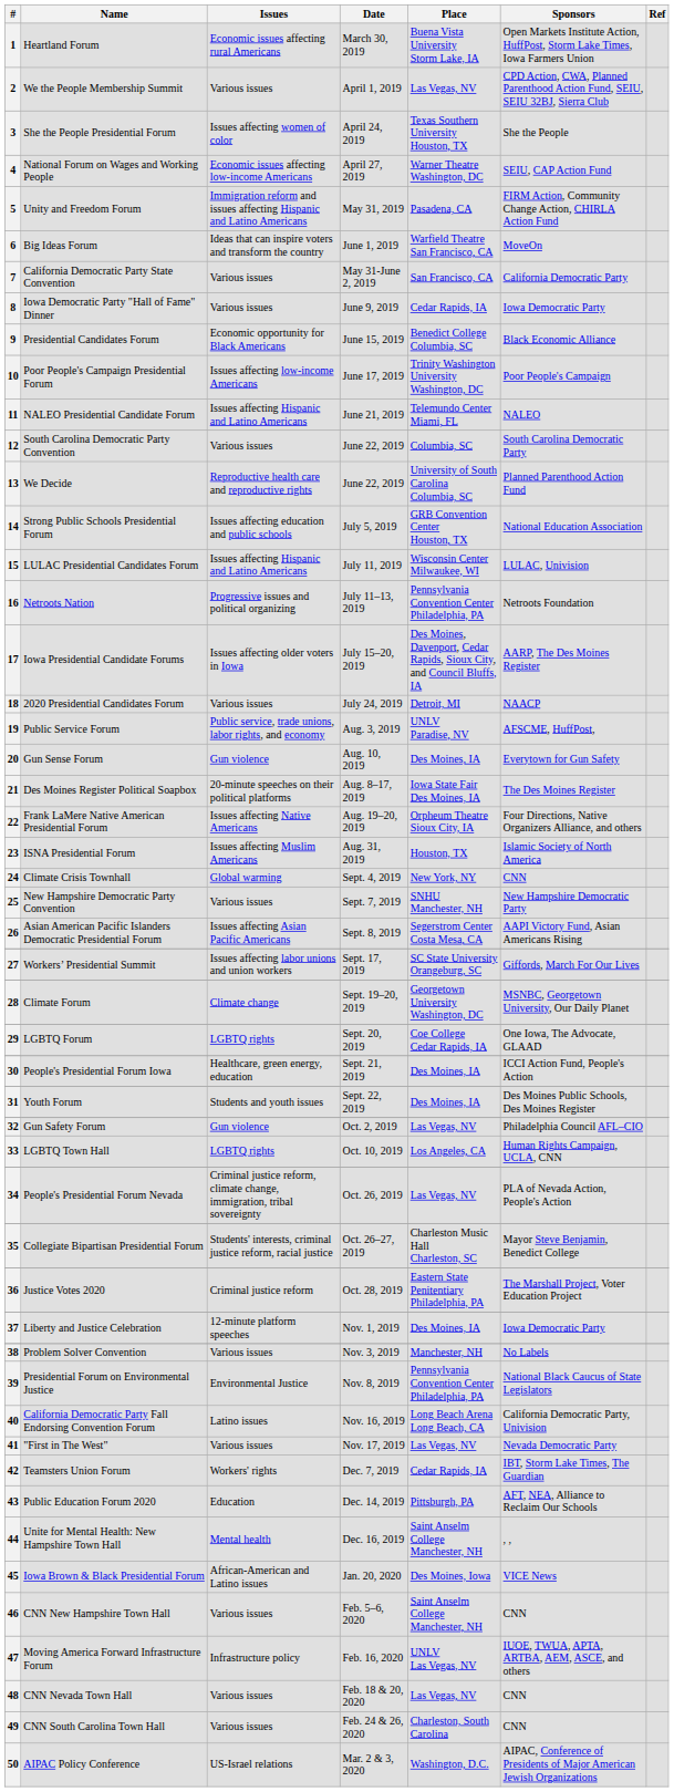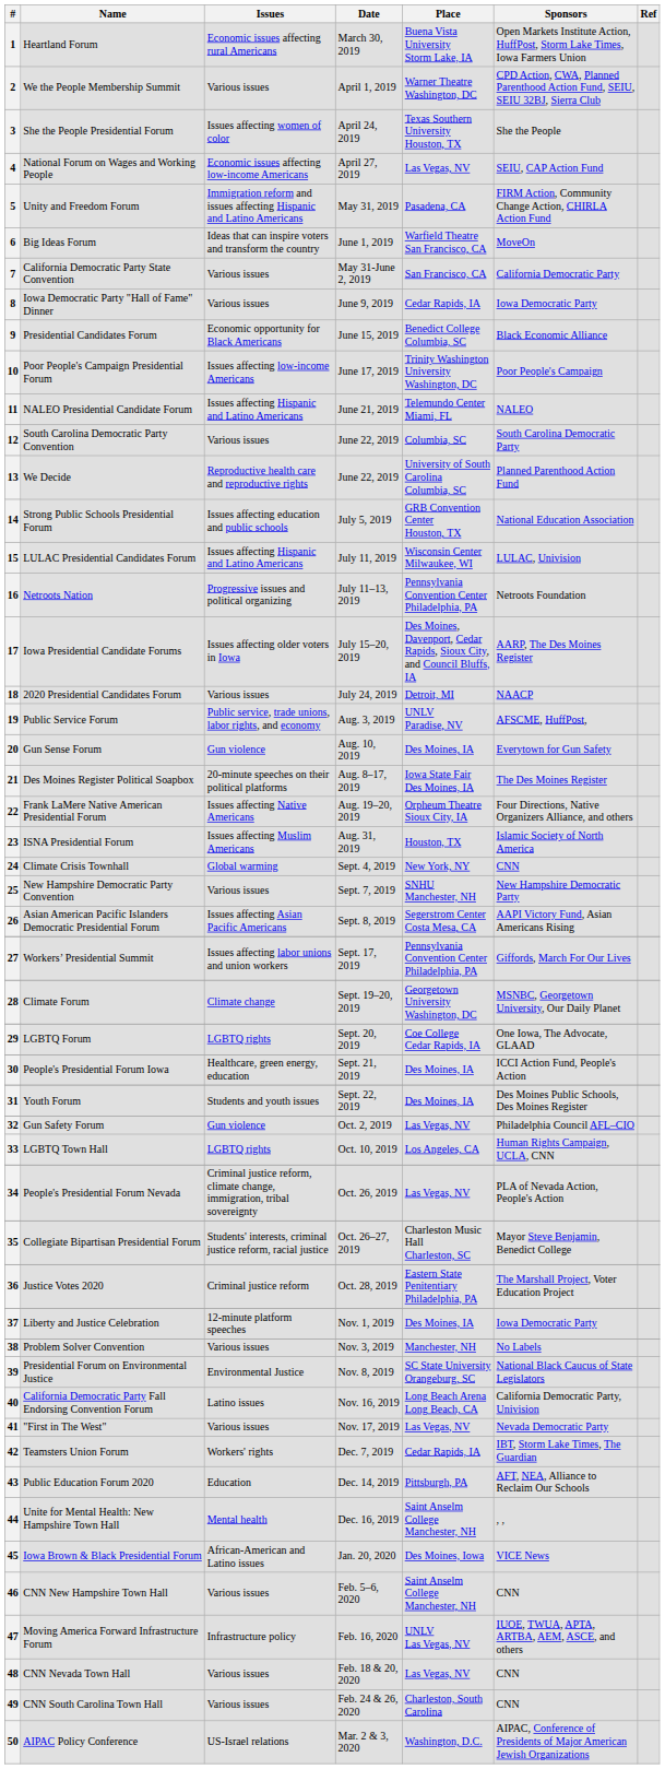 <table class="wikitable" style="font-size:90%">
 <tr>
 <th>#</th>
 <th>Name</th>
 <th width=20%>Issues</th>
 <th>Date</th>
 <th width=14%>Place</th>
 <th width=22%>Sponsors</th>
 <th>Ref</th>
 </tr>
 <tr style="background:#e0e0e0;">
 <th>1</th>
 <td>Heartland Forum</td>
 <td><a href='#'>Economic issues</a> affecting <a href='#'>rural Americans</a></td>
 <td>March 30, 2019</td>
 <td><a href='#'>Buena Vista University</a> <br> <a href='#'>Storm Lake, IA</a></td>
 <td>Open Markets Institute Action, <a href='#'>HuffPost</a>, <a href='#'>Storm Lake Times</a>, Iowa Farmers Union</td>
 <td></td>
 </tr>
 <tr style="background:#e0e0e0;">
 <th>2</th>
 <td>We the People Membership Summit</td>
 <td>Various issues</td>
 <td>April 1, 2019</td>
-<td><a href='#'>Las Vegas, NV</a></td>
+<td><a href='#'>Warner Theatre</a> <br> <a href='#'>Washington, DC</a></td>
 <td><a href='#'>CPD Action</a>, <a href='#'>CWA</a>, <a href='#'>Planned Parenthood Action Fund</a>, <a href='#'>SEIU</a>, <a href='#'>SEIU 32BJ</a>, <a href='#'>Sierra Club</a></td>
 <td></td>
 </tr>
 <tr style="background:#e0e0e0;">
 <th>3</th>
 <td>She the People Presidential Forum</td>
 <td>Issues affecting <a href='#'>women of color</a></td>
 <td>April 24, 2019</td>
 <td><a href='#'>Texas Southern University</a> <br> <a href='#'>Houston, TX</a></td>
 <td>She the People</td>
 <td></td>
 </tr>
 <tr style="background:#e0e0e0;">
 <th>4</th>
 <td>National Forum on Wages and Working People</td>
 <td><a href='#'>Economic issues</a> affecting <a href='#'>low-income Americans</a></td>
 <td>April 27, 2019</td>
-<td><a href='#'>Warner Theatre</a> <br> <a href='#'>Washington, DC</a></td>
+<td><a href='#'>Las Vegas, NV</a></td>
 <td><a href='#'>SEIU</a>, <a href='#'>CAP Action Fund</a></td>
 <td></td>
 </tr>
 <tr style="background:#e0e0e0;">
 <th>5</th>
 <td>Unity and Freedom Forum</td>
 <td><a href='#'>Immigration reform</a> and issues affecting <a href='#'>Hispanic and Latino Americans</a></td>
 <td>May 31, 2019</td>
 <td><a href='#'>Pasadena, CA</a></td>
 <td><a href='#'>FIRM Action</a>, Community Change Action, <a href='#'>CHIRLA Action Fund</a></td>
 <td></td>
 </tr>
 <tr style="background:#e0e0e0;">
 <th>6</th>
 <td>Big Ideas Forum</td>
 <td>Ideas that can inspire voters and transform the country</td>
 <td>June 1, 2019</td>
 <td><a href='#'>Warfield Theatre</a> <br> <a href='#'>San Francisco, CA</a></td>
 <td><a href='#'>MoveOn</a></td>
 <td></td>
 </tr>
 <tr style="background:#e0e0e0;">
 <th>7</th>
 <td>California Democratic Party State Convention</td>
 <td>Various issues</td>
 <td>May 31-June 2, 2019</td>
 <td><a href='#'>San Francisco, CA</a></td>
 <td><a href='#'>California Democratic Party</a></td>
 <td></td>
 </tr>
 <tr style="background:#e0e0e0;">
 <th>8</th>
 <td>Iowa Democratic Party "Hall of Fame" Dinner</td>
 <td>Various issues</td>
 <td>June 9, 2019</td>
 <td><a href='#'>Cedar Rapids, IA</a></td>
 <td><a href='#'>Iowa Democratic Party</a></td>
 <td></td>
 </tr>
 <tr style="background:#e0e0e0;">
 <th>9</th>
 <td>Presidential Candidates Forum</td>
 <td>Economic opportunity for <a href='#'>Black Americans</a></td>
 <td>June 15, 2019</td>
 <td><a href='#'>Benedict College</a> <br> <a href='#'>Columbia, SC</a></td>
 <td><a href='#'>Black Economic Alliance</a></td>
 <td></td>
 </tr>
 <tr style="background:#e0e0e0;">
 <th>10</th>
 <td>Poor People's Campaign Presidential Forum</td>
 <td>Issues affecting <a href='#'>low-income Americans</a></td>
 <td>June 17, 2019</td>
 <td><a href='#'>Trinity Washington University</a> <br> <a href='#'>Washington, DC</a></td>
 <td><a href='#'>Poor People's Campaign</a></td>
 <td></td>
 </tr>
 <tr style="background:#e0e0e0;">
 <th>11</th>
 <td>NALEO Presidential Candidate Forum</td>
 <td>Issues affecting <a href='#'>Hispanic and Latino Americans</a></td>
 <td>June 21, 2019</td>
 <td><a href='#'>Telemundo Center</a> <br> <a href='#'>Miami, FL</a></td>
 <td><a href='#'>NALEO</a></td>
 <td></td>
 </tr>
 <tr style="background:#e0e0e0;">
 <th>12</th>
 <td>South Carolina Democratic Party Convention</td>
 <td>Various issues</td>
 <td>June 22, 2019</td>
 <td><a href='#'>Columbia, SC</a></td>
 <td><a href='#'>South Carolina Democratic Party</a></td>
 <td></td>
 </tr>
 <tr style="background:#e0e0e0;">
 <th>13</th>
 <td>We Decide</td>
 <td><a href='#'>Reproductive health care</a> and <a href='#'>reproductive rights</a></td>
 <td>June 22, 2019</td>
 <td><a href='#'>University of South Carolina</a> <br> <a href='#'>Columbia, SC</a></td>
 <td><a href='#'>Planned Parenthood Action Fund</a></td>
 <td></td>
 </tr>
 <tr style="background:#e0e0e0;">
 <th>14</th>
 <td>Strong Public Schools Presidential Forum</td>
 <td>Issues affecting education and <a href='#'>public schools</a></td>
 <td>July 5, 2019</td>
 <td><a href='#'>GRB Convention Center</a> <br> <a href='#'>Houston, TX</a></td>
 <td><a href='#'>National Education Association</a></td>
 <td></td>
 </tr>
 <tr style="background:#e0e0e0;">
 <th>15</th>
 <td>LULAC Presidential Candidates Forum</td>
 <td>Issues affecting <a href='#'>Hispanic and Latino Americans</a></td>
 <td>July 11, 2019</td>
 <td><a href='#'>Wisconsin Center</a> <br> <a href='#'>Milwaukee, WI</a></td>
 <td><a href='#'>LULAC</a>, <a href='#'>Univision</a></td>
 <td></td>
 </tr>
 <tr style="background:#e0e0e0;">
 <th>16</th>
 <td><a href='#'>Netroots Nation</a></td>
 <td><a href='#'>Progressive</a> issues and political organizing</td>
 <td>July 11–13, 2019</td>
 <td><a href='#'>Pennsylvania Convention Center</a> <br> <a href='#'>Philadelphia, PA</a></td>
 <td>Netroots Foundation</td>
 <td></td>
 </tr>
 <tr style="background:#e0e0e0;">
 <th>17</th>
 <td>Iowa Presidential Candidate Forums</td>
 <td>Issues affecting older voters in <a href='#'>Iowa</a></td>
 <td>July 15–20, 2019</td>
 <td><a href='#'>Des Moines</a>, <a href='#'>Davenport</a>, <a href='#'>Cedar Rapids</a>, <a href='#'>Sioux City</a>, and <a href='#'>Council Bluffs, IA</a></td>
 <td><a href='#'>AARP</a>, <a href='#'>The Des Moines Register</a></td>
 <td></td>
 </tr>
 <tr style="background:#e0e0e0;">
 <th>18</th>
 <td>2020 Presidential Candidates Forum</td>
 <td>Various issues</td>
 <td>July 24, 2019</td>
 <td><a href='#'>Detroit, MI</a></td>
 <td><a href='#'>NAACP</a></td>
 <td></td>
 </tr>
 <tr style="background:#e0e0e0;">
 <th>19</th>
 <td>Public Service Forum</td>
 <td><a href='#'>Public service</a>, <a href='#'>trade unions</a>, <a href='#'>labor rights</a>, and <a href='#'>economy</a></td>
 <td>Aug. 3, 2019</td>
 <td><a href='#'>UNLV</a> <br> <a href='#'>Paradise, NV</a></td>
 <td><a href='#'>AFSCME</a>, <a href='#'>HuffPost</a>, </td>
 <td></td>
 </tr>
 <tr style="background:#e0e0e0;">
 <th>20</th>
 <td>Gun Sense Forum</td>
 <td><a href='#'>Gun violence</a></td>
 <td>Aug. 10, 2019</td>
 <td><a href='#'>Des Moines, IA</a></td>
 <td><a href='#'>Everytown for Gun Safety</a></td>
 <td></td>
 </tr>
 <tr style="background:#e0e0e0;">
 <th>21</th>
 <td>Des Moines Register Political Soapbox</td>
 <td>20-minute speeches on their political platforms</td>
 <td>Aug. 8–17, 2019</td>
 <td><a href='#'>Iowa State Fair</a> <br> <a href='#'>Des Moines, IA</a></td>
 <td><a href='#'>The Des Moines Register</a></td>
 <td></td>
 </tr>
 <tr style="background:#e0e0e0;">
 <th>22</th>
 <td>Frank LaMere Native American Presidential Forum</td>
 <td>Issues affecting <a href='#'>Native Americans</a></td>
 <td>Aug. 19–20, 2019</td>
 <td><a href='#'>Orpheum Theatre</a> <br> <a href='#'>Sioux City, IA</a></td>
 <td>Four Directions, Native Organizers Alliance, and others</td>
 <td></td>
 </tr>
 <tr style="background:#e0e0e0;">
 <th>23</th>
 <td>ISNA Presidential Forum</td>
 <td>Issues affecting <a href='#'>Muslim Americans</a></td>
 <td>Aug. 31, 2019</td>
 <td><a href='#'>Houston, TX</a></td>
 <td><a href='#'>Islamic Society of North America</a></td>
 <td></td>
 </tr>
 <tr style="background:#e0e0e0;">
 <th>24</th>
 <td>Climate Crisis Townhall</td>
 <td><a href='#'>Global warming</a></td>
 <td>Sept. 4, 2019</td>
 <td><a href='#'>New York, NY</a></td>
 <td><a href='#'>CNN</a></td>
 <td></td>
 </tr>
 <tr style="background:#e0e0e0;">
 <th>25</th>
 <td>New Hampshire Democratic Party Convention</td>
 <td>Various issues</td>
 <td>Sept. 7, 2019</td>
 <td><a href='#'>SNHU</a> <br> <a href='#'>Manchester, NH</a></td>
 <td><a href='#'>New Hampshire Democratic Party</a></td>
 <td></td>
 </tr>
 <tr style="background:#e0e0e0;">
 <th>26</th>
 <td>Asian American Pacific Islanders Democratic Presidential Forum</td>
 <td>Issues affecting <a href='#'>Asian Pacific Americans</a></td>
 <td>Sept. 8, 2019</td>
 <td><a href='#'>Segerstrom Center</a> <br> <a href='#'>Costa Mesa, CA</a></td>
 <td><a href='#'>AAPI Victory Fund</a>, Asian Americans Rising</td>
 <td></td>
 </tr>
 <tr>
 </tr>
 <tr style="background:#e0e0e0;">
 <th>27</th>
 <td>Workers’ Presidential Summit</td>
 <td>Issues affecting <a href='#'>labor unions</a> and union workers</td>
 <td>Sept. 17, 2019</td>
-<td><a href='#'>SC State University</a> <br> <a href='#'>Orangeburg, SC</a></td>
+<td><a href='#'>Pennsylvania Convention Center</a> <br> <a href='#'>Philadelphia, PA</a></td>
 <td><a href='#'>Giffords</a>, <a href='#'>March For Our Lives</a></td>
 <td></td>
 </tr>
 <tr>
 </tr>
 <tr style="background:#e0e0e0;">
 <th>28</th>
 <td>Climate Forum</td>
 <td><a href='#'>Climate change</a></td>
 <td>Sept. 19–20, 2019</td>
 <td><a href='#'>Georgetown University</a> <br> <a href='#'>Washington, DC</a></td>
 <td><a href='#'>MSNBC</a>, <a href='#'>Georgetown University</a>, Our Daily Planet</td>
 <td></td>
 </tr>
 <tr>
 </tr>
 <tr style="background:#e0e0e0;">
 <th>29</th>
 <td>LGBTQ Forum</td>
 <td><a href='#'>LGBTQ rights</a></td>
 <td>Sept. 20, 2019</td>
 <td><a href='#'>Coe College</a> <br> <a href='#'>Cedar Rapids, IA</a></td>
 <td>One Iowa, The Advocate, GLAAD</td>
 <td></td>
 </tr>
 <tr>
 </tr>
 <tr style="background:#e0e0e0;">
 <th>30</th>
 <td>People's Presidential Forum Iowa</td>
 <td>Healthcare, green energy, education</td>
 <td>Sept. 21, 2019</td>
 <td><a href='#'>Des Moines, IA</a></td>
 <td>ICCI Action Fund, People's Action</td>
 <td></td>
 </tr>
 <tr>
 </tr>
 <tr style="background:#e0e0e0;">
 <th>31</th>
 <td>Youth Forum</td>
 <td>Students and youth issues</td>
 <td>Sept. 22, 2019</td>
 <td><a href='#'>Des Moines, IA</a></td>
 <td>Des Moines Public Schools, Des Moines Register</td>
 <td></td>
 </tr>
 <tr>
 </tr>
 <tr style="background:#e0e0e0;">
 <th>32</th>
 <td>Gun Safety Forum</td>
 <td><a href='#'>Gun violence</a></td>
 <td>Oct. 2, 2019</td>
 <td><a href='#'>Las Vegas, NV</a></td>
 <td>Philadelphia Council <a href='#'>AFL–CIO</a></td>
 <td></td>
 </tr>
 <tr style="background:#e0e0e0;">
 <th>33</th>
 <td>LGBTQ Town Hall</td>
 <td><a href='#'>LGBTQ rights</a></td>
 <td>Oct. 10, 2019</td>
 <td><a href='#'>Los Angeles, CA</a></td>
 <td><a href='#'>Human Rights Campaign</a>, <a href='#'>UCLA</a>, CNN</td>
 <td></td>
 </tr>
 <tr>
 </tr>
 <tr style="background:#e0e0e0;">
 <th>34</th>
 <td>People's Presidential Forum Nevada</td>
 <td>Criminal justice reform, climate change, immigration, tribal sovereignty</td>
 <td>Oct. 26, 2019</td>
 <td><a href='#'>Las Vegas, NV</a></td>
 <td>PLA of Nevada Action, People's Action</td>
 <td></td>
 </tr>
 <tr>
 </tr>
 <tr style="background:#e0e0e0;">
 <th>35</th>
 <td>Collegiate Bipartisan Presidential Forum</td>
 <td>Students' interests, criminal justice reform, racial justice</td>
 <td>Oct. 26–27, 2019</td>
 <td>Charleston Music Hall <br> <a href='#'>Charleston, SC</a></td>
 <td>Mayor <a href='#'>Steve Benjamin</a>, Benedict College</td>
 <td></td>
 </tr>
 <tr>
 </tr>
 <tr style="background:#e0e0e0;">
 <th>36</th>
 <td>Justice Votes 2020</td>
 <td>Criminal justice reform</td>
 <td>Oct. 28, 2019</td>
 <td><a href='#'>Eastern State Penitentiary</a> <br> <a href='#'>Philadelphia, PA</a></td>
 <td><a href='#'>The Marshall Project</a>, Voter Education Project</td>
 <td></td>
 </tr>
 <tr>
 </tr>
 <tr style="background:#e0e0e0;">
 <th>37</th>
 <td>Liberty and Justice Celebration</td>
 <td>12-minute platform speeches</td>
 <td>Nov. 1, 2019</td>
 <td><a href='#'>Des Moines, IA</a></td>
 <td><a href='#'>Iowa Democratic Party</a></td>
 <td></td>
 </tr>
 <tr>
 </tr>
 <tr style="background:#e0e0e0;">
 <th>38</th>
 <td>Problem Solver Convention</td>
 <td>Various issues</td>
 <td>Nov. 3, 2019</td>
 <td><a href='#'>Manchester, NH</a></td>
 <td><a href='#'>No Labels</a></td>
 <td></td>
 </tr>
 <tr style="background:#e0e0e0;">
 <th>39</th>
 <td>Presidential Forum on Environmental Justice</td>
 <td>Environmental Justice</td>
 <td>Nov. 8, 2019</td>
-<td><a href='#'>Pennsylvania Convention Center</a> <br> <a href='#'>Philadelphia, PA</a></td>
+<td><a href='#'>SC State University</a> <br> <a href='#'>Orangeburg, SC</a></td>
 <td><a href='#'>National Black Caucus of State Legislators</a></td>
 <td></td>
 </tr>
 <tr style="background:#e0e0e0;">
 <th>40</th>
 <td><a href='#'>California Democratic Party</a> Fall Endorsing Convention Forum</td>
 <td>Latino issues</td>
 <td>Nov. 16, 2019</td>
 <td><a href='#'>Long Beach Arena</a> <br> <a href='#'>Long Beach, CA</a></td>
 <td>California Democratic Party, <a href='#'>Univision</a></td>
 <td></td>
 </tr>
 <tr style="background:#e0e0e0;">
 <th>41</th>
 <td>"First in The West"</td>
 <td>Various issues</td>
 <td>Nov. 17, 2019</td>
 <td><a href='#'>Las Vegas, NV</a></td>
 <td><a href='#'>Nevada Democratic Party</a></td>
 <td></td>
 </tr>
 <tr style="background:#e0e0e0;">
 <th>42</th>
 <td>Teamsters Union Forum</td>
 <td>Workers' rights</td>
 <td>Dec. 7, 2019</td>
 <td><a href='#'>Cedar Rapids, IA</a></td>
 <td><a href='#'>IBT</a>, <a href='#'>Storm Lake Times</a>, <a href='#'>The Guardian</a></td>
 <td></td>
 </tr>
 <tr style="background:#e0e0e0;">
 <th>43</th>
 <td>Public Education Forum 2020</td>
 <td>Education</td>
 <td>Dec. 14, 2019</td>
 <td><a href='#'>Pittsburgh, PA</a></td>
 <td><a href='#'>AFT</a>, <a href='#'>NEA</a>, Alliance to Reclaim Our Schools</td>
 <td></td>
 </tr>
 <tr style="background:#e0e0e0;">
 <th>44</th>
 <td>Unite for Mental Health: New Hampshire Town Hall</td>
 <td><a href='#'>Mental health</a></td>
 <td>Dec. 16, 2019</td>
 <td><a href='#'>Saint Anselm College</a> <br> <a href='#'>Manchester, NH</a></td>
 <td>, , </td>
 <td></td>
 </tr>
 <tr style="background:#e0e0e0;">
 <th>45</th>
 <td><a href='#'>Iowa Brown & Black Presidential Forum</a></td>
 <td>African-American and Latino issues</td>
 <td>Jan. 20, 2020</td>
 <td><a href='#'>Des Moines, Iowa</a></td>
 <td><a href='#'>VICE News</a></td>
 <td></td>
 </tr>
 <tr style="background:#e0e0e0;">
 <th>46</th>
 <td>CNN New Hampshire Town Hall</td>
 <td>Various issues</td>
 <td>Feb. 5–6, 2020</td>
 <td><a href='#'>Saint Anselm College</a> <br> <a href='#'>Manchester, NH</a></td>
 <td>CNN</td>
 <td></td>
 </tr>
 <tr style="background:#e0e0e0;">
 <th>47</th>
 <td>Moving America Forward Infrastructure Forum</td>
 <td>Infrastructure policy</td>
 <td>Feb. 16, 2020</td>
 <td><a href='#'>UNLV</a> <br> <a href='#'>Las Vegas, NV</a></td>
 <td><a href='#'>IUOE</a>, <a href='#'>TWUA</a>, <a href='#'>APTA</a>, <a href='#'>ARTBA</a>, <a href='#'>AEM</a>, <a href='#'>ASCE</a>, and others</td>
 <td></td>
 </tr>
 <tr style="background:#e0e0e0;">
 <th>48</th>
 <td>CNN Nevada Town Hall</td>
 <td>Various issues</td>
 <td>Feb. 18 & 20, 2020</td>
 <td><a href='#'>Las Vegas, NV</a></td>
 <td>CNN</td>
 <td></td>
 </tr>
 <tr style="background:#e0e0e0;">
 <th>49</th>
 <td>CNN South Carolina Town Hall</td>
 <td>Various issues</td>
 <td>Feb. 24 & 26, 2020</td>
 <td><a href='#'>Charleston, South Carolina</a></td>
 <td>CNN</td>
 <td></td>
 </tr>
 <tr style="background:#e0e0e0;">
 <th>50</th>
 <td><a href='#'>AIPAC</a> Policy Conference</td>
 <td>US-Israel relations</td>
 <td>Mar. 2 & 3, 2020</td>
 <td><a href='#'>Washington, D.C.</a></td>
 <td>AIPAC, <a href='#'>Conference of Presidents of Major American Jewish Organizations</a></td>
 <td><br></td>
 </tr>
 </table>
